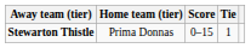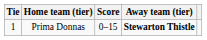 <table class="wikitable" style="text-align:center; font-size:85%">
 <tr>
-<th>Away team (tier)</th>
+<th>Tie</th>
 <th>Home team (tier)</th>
 <th>Score</th>
-<th>Tie</th>
+<th>Away team (tier)</th>
 <th></th>
 </tr>
 <tr>
-<td><strong>Stewarton Thistle</strong></td>
+<td align="center">1</td>
 <td>Prima Donnas</td>
 <td align="center">0–15</td>
-<td align="center">1</td>
+<td><strong>Stewarton Thistle</strong></td>
 <td></td>
 </tr>
 </table>
